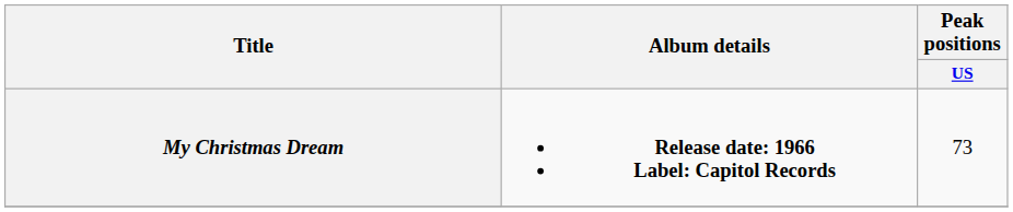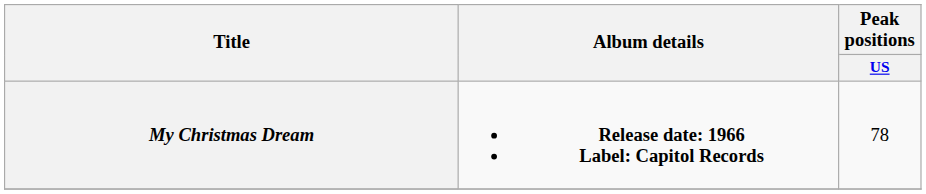 <table class="wikitable plainrowheaders" style="text-align:center;">
 <tr>
 <th rowspan="2" style="width:24em;">Title</th>
 <th rowspan="2" style="width:20em;">Album details</th>
 <th>Peak positions</th>
 </tr>
 <tr style="font-size:smaller;">
 <th width="65"><a href='#'>US</a><br></th>
 </tr>
 <tr>
 <th scope="row"><em>My Christmas Dream</em></th>
 <td><strong><br><ul><li>Release date: 1966</li><li>Label: Capitol Records</li></ul></strong></td>
-<td>73</td>
+<td>78</td>
 </tr>
 <tr>
 </tr>
 </table>
